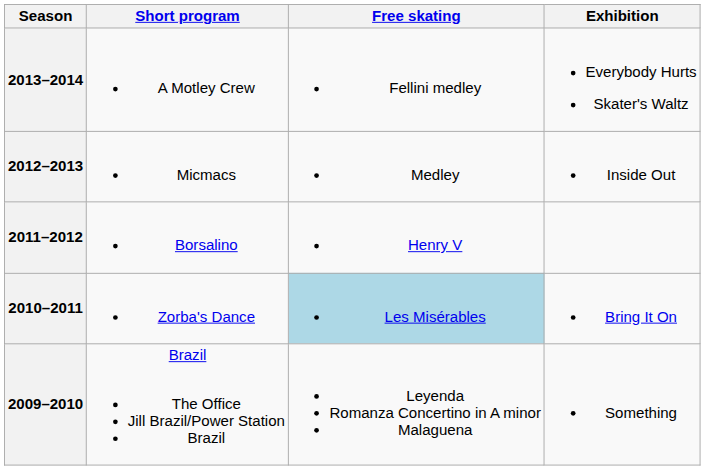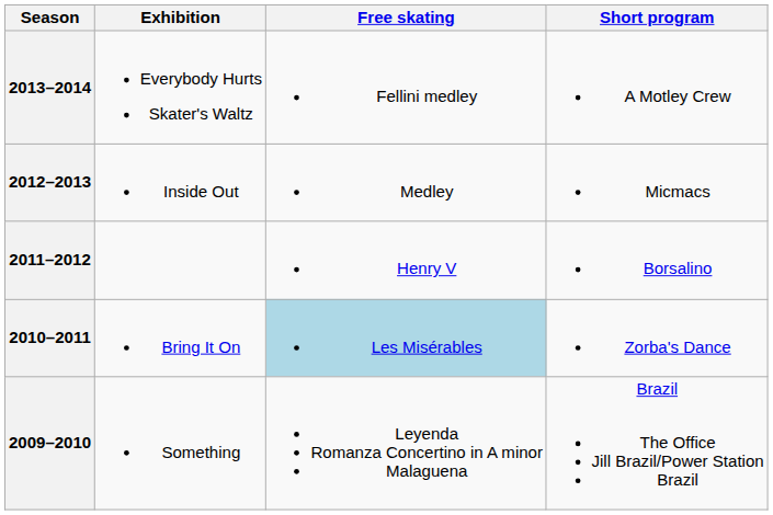 <table class="wikitable" style="text-align: center">
 <tr>
 <th>Season</th>
+<th>Exhibition</th>
+<th><a href='#'>Free skating</a></th>
 <th><a href='#'>Short program</a></th>
-<th><a href='#'>Free skating</a></th>
-<th>Exhibition</th>
 </tr>
 <tr>
 <th>2013–2014 <br> </th>
+<td><br><ul><li>Everybody Hurts <br></li></ul><ul><li>Skater's Waltz <br></li></ul></td>
+<td><br><ul><li>Fellini medley <br></li></ul></td>
 <td><br><ul><li>A Motley Crew <br></li></ul></td>
-<td><br><ul><li>Fellini medley <br></li></ul></td>
-<td><br><ul><li>Everybody Hurts <br></li></ul><ul><li>Skater's Waltz <br></li></ul></td>
 </tr>
 <tr>
 <th>2012–2013 <br> </th>
+<td><br><ul><li>Inside Out <br></li></ul></td>
+<td><br><ul><li>Medley <br></li></ul></td>
 <td><br><ul><li>Micmacs <br></li></ul></td>
-<td><br><ul><li>Medley <br></li></ul></td>
-<td><br><ul><li>Inside Out <br></li></ul></td>
 </tr>
 <tr>
 <th>2011–2012 <br> </th>
+<td></td>
+<td><br><ul><li><a href='#'>Henry V</a> <br></li></ul></td>
 <td><br><ul><li><a href='#'>Borsalino</a> <br></li></ul></td>
-<td><br><ul><li><a href='#'>Henry V</a> <br></li></ul></td>
-<td></td>
 </tr>
 <tr>
 <th>2010–2011 <br> </th>
+<td><br><ul><li><a href='#'>Bring It On</a></li></ul></td>
+<td style="background: lightblue;"><br><ul><li><a href='#'>Les Misérables</a> <br></li></ul></td>
 <td><br><ul><li><a href='#'>Zorba's Dance</a> <br></li></ul></td>
-<td style="background: lightblue;"><br><ul><li><a href='#'>Les Misérables</a> <br></li></ul></td>
-<td><br><ul><li><a href='#'>Bring It On</a></li></ul></td>
 </tr>
 <tr>
 <th>2009–2010 <br> </th>
+<td><br><ul><li>Something <br></li></ul></td>
+<td><br><ul><li>Leyenda <br></li><li>Romanza Concertino in A minor</li><li>Malaguena <br></li></ul></td>
 <td><a href='#'>Brazil</a> <br><br><ul><li>The Office</li><li>Jill Brazil/Power Station</li><li>Brazil</li></ul></td>
-<td><br><ul><li>Leyenda <br></li><li>Romanza Concertino in A minor</li><li>Malaguena <br></li></ul></td>
-<td><br><ul><li>Something <br></li></ul></td>
 </tr>
 </table>
